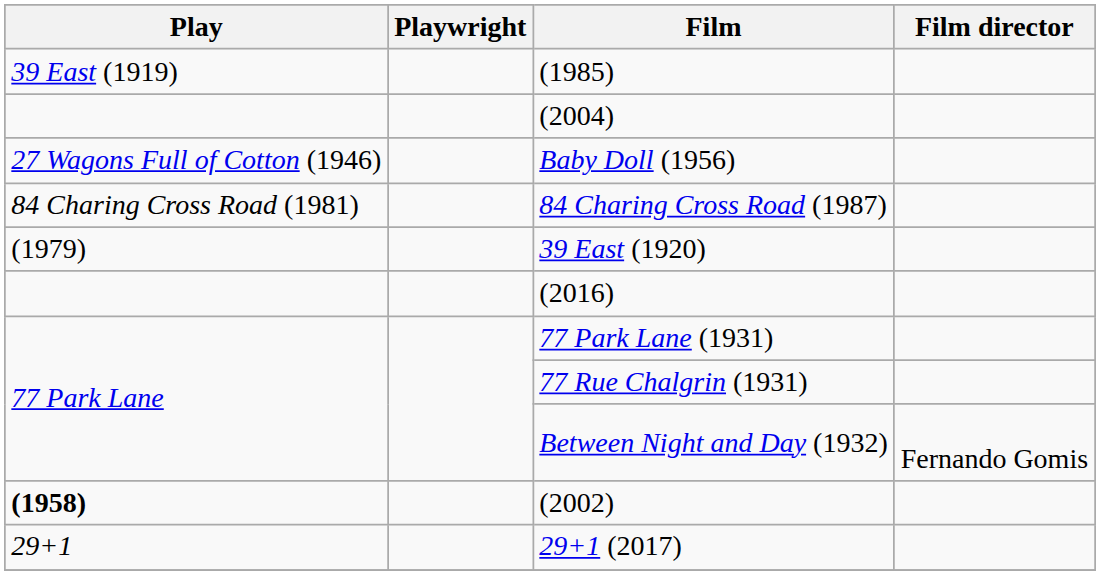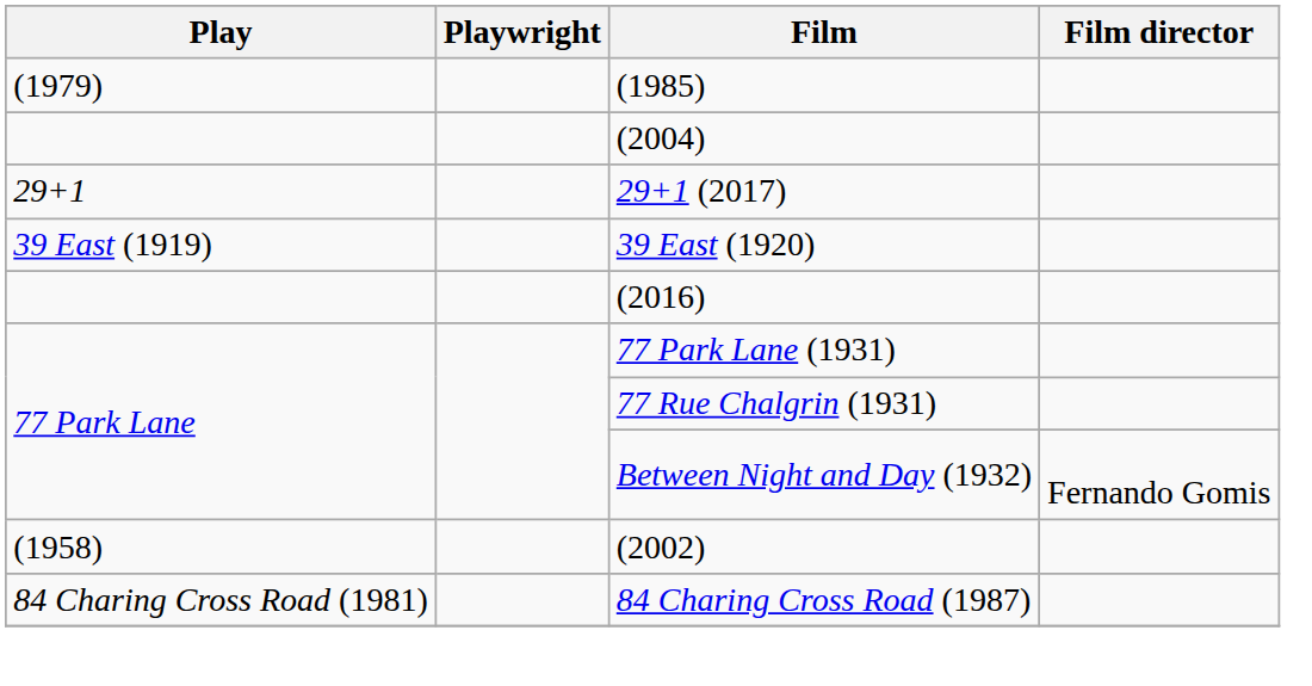 <table class="wikitable plainrowheaders sortable">
 <tr>
 <th width=>Play</th>
 <th width=>Playwright</th>
 <th width=>Film</th>
 <th width=>Film director</th>
 </tr>
 <tr>
-<td><em><a href='#'>39 East</a></em> (1919)</td>
+<td> (1979)</td>
 <td></td>
 <td> (1985)</td>
 <td></td>
 </tr>
 <tr>
 <td></td>
 <td></td>
 <td> (2004)</td>
 <td></td>
 </tr>
 <tr>
-<td><em><a href='#'>27 Wagons Full of Cotton</a></em> (1946)</td>
+<td><em> 29+1</em></td>
 <td></td>
-<td><em><a href='#'>Baby Doll</a></em> (1956)</td>
+<td><em><a href='#'>29+1</a></em> (2017)</td>
 <td></td>
 </tr>
 <tr>
-<td><em>84 Charing Cross Road</em> (1981)</td>
-<td></td>
-<td><em><a href='#'>84 Charing Cross Road</a></em> (1987)</td>
-<td></td>
-</tr>
-<tr>
-<td> (1979)</td>
+<td><em><a href='#'>39 East</a></em> (1919)</td>
 <td></td>
 <td><em><a href='#'>39 East</a></em> (1920)</td>
 <td></td>
 </tr>
 <tr>
 <td></td>
 <td></td>
 <td> (2016)</td>
 <td></td>
 </tr>
 <tr>
 <td rowspan=3><em><a href='#'>77 Park Lane</a></em></td>
 <td rowspan=3></td>
 <td><em><a href='#'>77 Park Lane</a></em> (1931)</td>
 <td></td>
 </tr>
 <tr>
 <td><em><a href='#'>77 Rue Chalgrin</a></em> (1931)</td>
 <td></td>
 </tr>
 <tr>
 <td><em><a href='#'>Between Night and Day</a></em> (1932)</td>
 <td><br>Fernando Gomis</td>
 </tr>
 <tr>
-<td><strong> (1958)</strong></td>
+<td> (1958)</td>
 <td></td>
 <td> (2002)</td>
 <td></td>
 </tr>
 <tr>
-<td><em> 29+1</em></td>
+<td><em>84 Charing Cross Road</em> (1981)</td>
 <td></td>
-<td><em><a href='#'>29+1</a></em> (2017)</td>
+<td><em><a href='#'>84 Charing Cross Road</a></em> (1987)</td>
 <td></td>
 </tr>
 <tr>
 </tr>
 </table>
